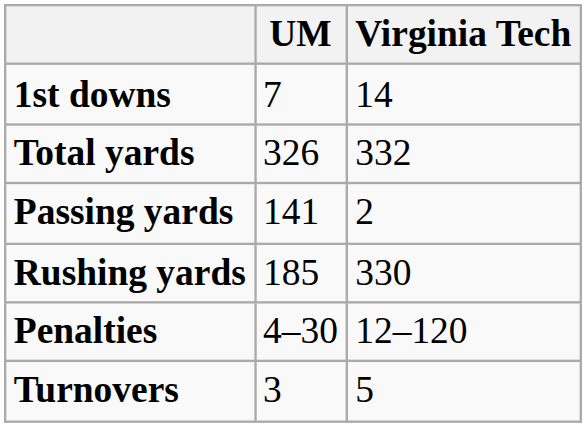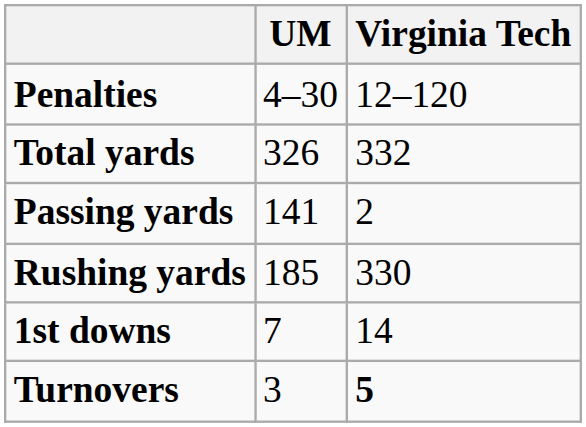 <table class="wikitable">
 <tr>
 <th></th>
 <th>UM</th>
 <th>Virginia Tech</th>
 </tr>
 <tr>
-<td><strong>1st downs</strong></td>
-<td>7</td>
-<td>14</td>
+<td><strong>Penalties</strong></td>
+<td>4–30</td>
+<td>12–120</td>
 </tr>
 <tr>
 <td><strong>Total yards</strong></td>
 <td>326</td>
 <td>332</td>
 </tr>
 <tr>
 <td><strong>Passing yards</strong></td>
 <td>141</td>
 <td>2</td>
 </tr>
 <tr>
 <td><strong>Rushing yards</strong></td>
 <td>185</td>
 <td>330</td>
 </tr>
 <tr>
-<td><strong>Penalties</strong></td>
-<td>4–30</td>
-<td>12–120</td>
+<td><strong>1st downs</strong></td>
+<td>7</td>
+<td>14</td>
 </tr>
 <tr>
 <td><strong>Turnovers</strong></td>
 <td>3</td>
-<td>5</td>
+<td><strong>5</strong></td>
 </tr>
 </table>
